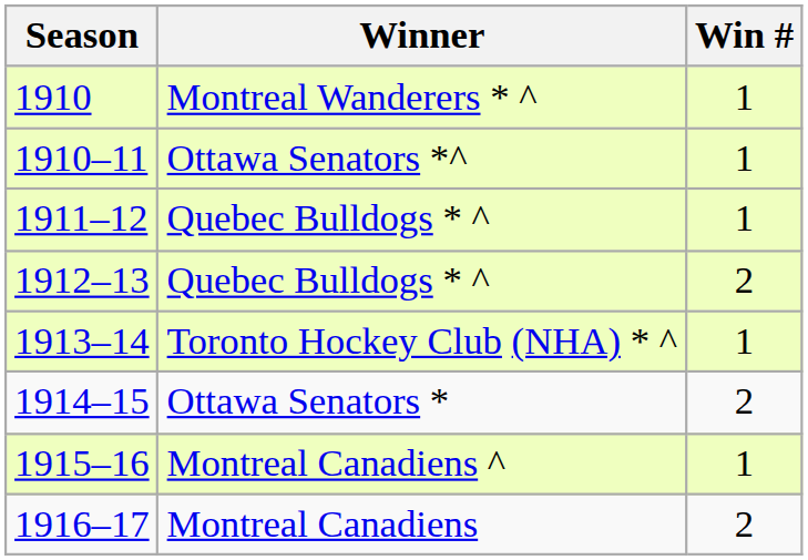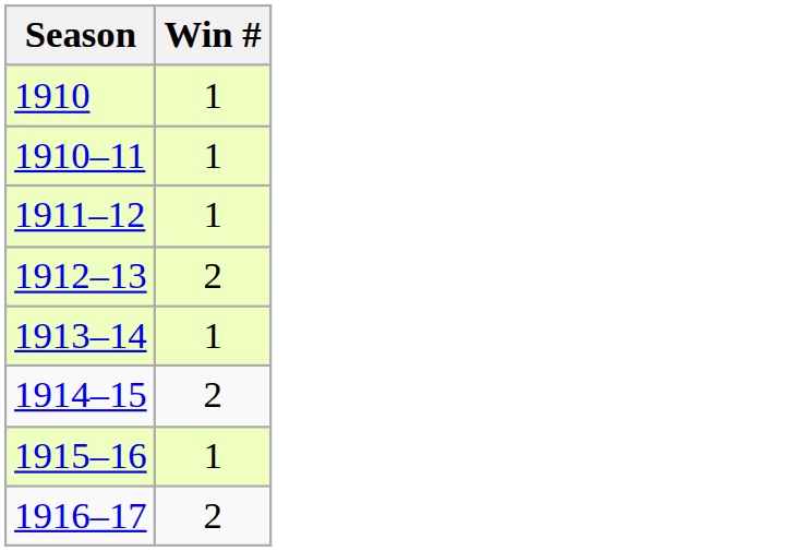 <table class="wikitable sortable">
 <tr>
 <th>Season</th>
-<th>Winner</th>
 <th>Win #</th>
 </tr>
 <tr bgcolor="#efffbf">
 <td><a href='#'>1910</a></td>
-<td><a href='#'>Montreal Wanderers</a> * ^</td>
 <td align="center">1</td>
 </tr>
 <tr bgcolor="#efffbf">
 <td><a href='#'>1910–11</a></td>
-<td><a href='#'>Ottawa Senators</a> *^</td>
 <td align="center">1</td>
 </tr>
 <tr bgcolor="#efffbf">
 <td><a href='#'>1911–12</a></td>
-<td><a href='#'>Quebec Bulldogs</a> * ^</td>
 <td align="center">1</td>
 </tr>
 <tr bgcolor="#efffbf">
 <td><a href='#'>1912–13</a></td>
-<td><a href='#'>Quebec Bulldogs</a> * ^</td>
 <td align="center">2</td>
 </tr>
 <tr bgcolor="#efffbf">
 <td><a href='#'>1913–14</a></td>
-<td><a href='#'>Toronto Hockey Club</a> <a href='#'>(NHA)</a> * ^</td>
 <td align="center">1</td>
 </tr>
 <tr>
 <td><a href='#'>1914–15</a></td>
-<td><a href='#'>Ottawa Senators</a> *</td>
 <td align="center">2</td>
 </tr>
 <tr bgcolor="#efffbf">
 <td><a href='#'>1915–16</a></td>
-<td><a href='#'>Montreal Canadiens</a> ^</td>
 <td align="center">1</td>
 </tr>
 <tr>
 <td><a href='#'>1916–17</a></td>
-<td><a href='#'>Montreal Canadiens</a></td>
 <td align="center">2</td>
 </tr>
 </table>
